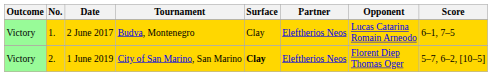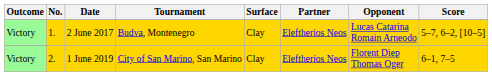 <table class=wikitable style=font-size:100%>
 <tr>
 <th>Outcome</th>
 <th>No.</th>
 <th>Date</th>
 <th>Tournament</th>
 <th>Surface</th>
 <th>Partner</th>
 <th>Opponent</th>
 <th>Score</th>
 </tr>
 <tr>
 </tr>
 <tr bgcolor=gold>
 <td bgcolor=98FB98>Victory</td>
 <td>1.</td>
 <td>2 June 2017</td>
 <td><a href='#'>Budva</a>, Montenegro</td>
 <td>Clay</td>
 <td> <a href='#'>Eleftherios Neos</a></td>
 <td> <a href='#'>Lucas Catarina</a><br> <a href='#'>Romain Arneodo</a></td>
-<td>6–1, 7–5</td>
+<td>5–7, 6–2, [10–5]</td>
 </tr>
 <tr>
 </tr>
 <tr bgcolor=gold>
 <td bgcolor=98FB98>Victory</td>
 <td>2.</td>
 <td>1 June 2019</td>
 <td><a href='#'>City of San Marino</a>, San Marino</td>
-<td><strong>Clay</strong></td>
+<td>Clay</td>
 <td> <a href='#'>Eleftherios Neos</a></td>
 <td> <a href='#'>Florent Diep</a><br> <a href='#'>Thomas Oger</a></td>
-<td>5–7, 6–2, [10–5]</td>
+<td>6–1, 7–5</td>
 </tr>
 </table>
